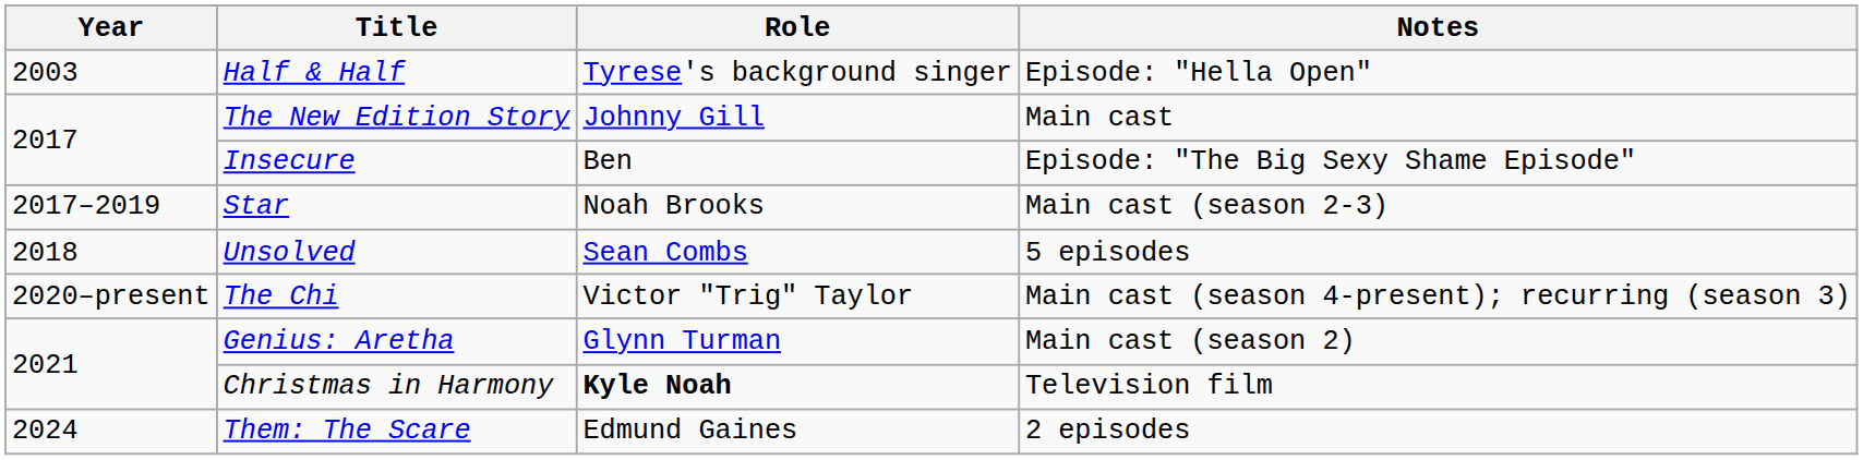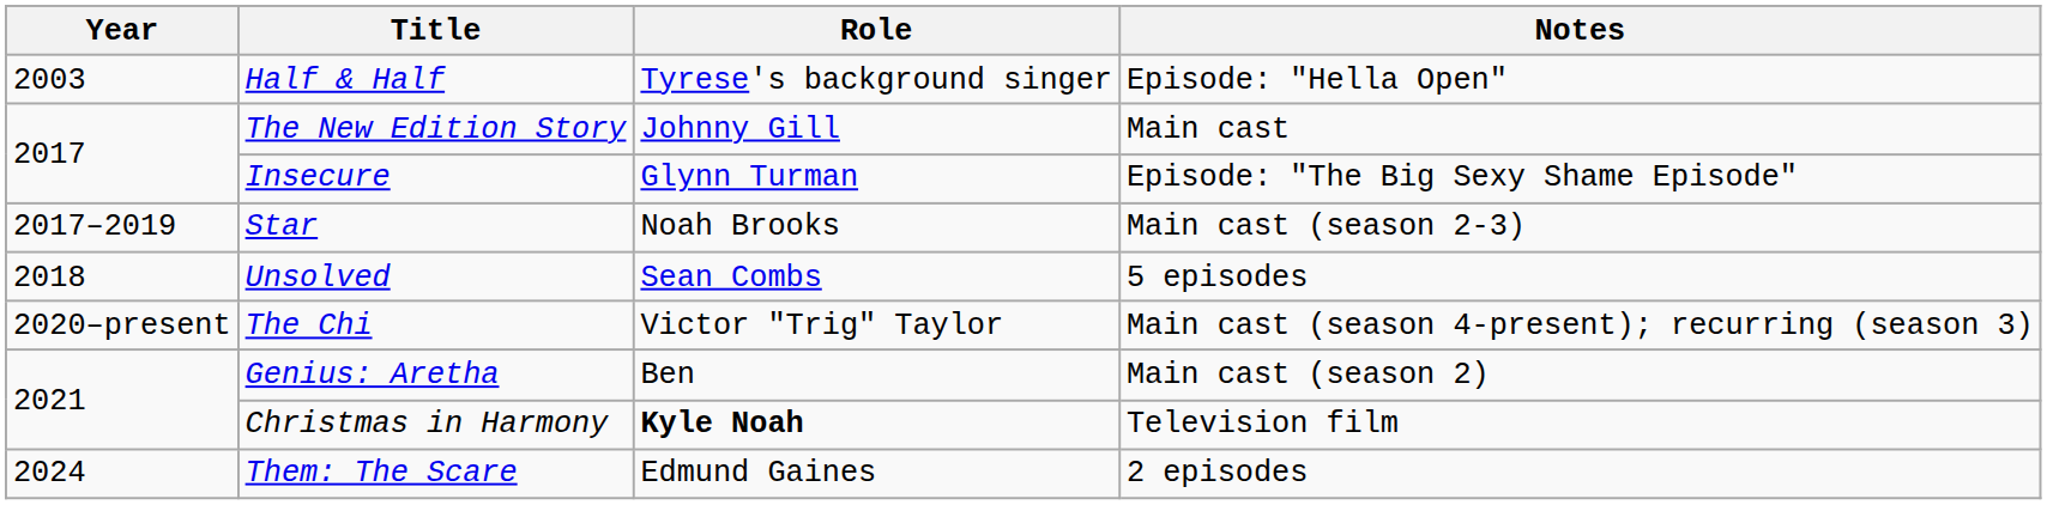 <table class="wikitable sortable">
 <tr>
 <th>Year</th>
 <th>Title</th>
 <th>Role</th>
 <th class="unsortable">Notes</th>
 </tr>
 <tr>
 <td>2003</td>
 <td><em><a href='#'>Half & Half</a></em></td>
 <td><a href='#'>Tyrese</a>'s background singer</td>
 <td>Episode: "Hella Open"</td>
 </tr>
 <tr>
 <td rowspan="2">2017</td>
 <td><em><a href='#'>The New Edition Story</a></em></td>
 <td><a href='#'>Johnny Gill</a></td>
 <td>Main cast</td>
 </tr>
 <tr>
 <td><em><a href='#'>Insecure</a></em></td>
-<td>Ben</td>
+<td><a href='#'>Glynn Turman</a></td>
 <td>Episode: "The Big Sexy Shame Episode"</td>
 </tr>
 <tr>
 <td>2017–2019</td>
 <td><em><a href='#'>Star</a></em></td>
 <td>Noah Brooks</td>
 <td>Main cast (season 2-3)</td>
 </tr>
 <tr>
 <td>2018</td>
 <td><em><a href='#'>Unsolved</a></em></td>
 <td><a href='#'>Sean Combs</a></td>
 <td>5 episodes</td>
 </tr>
 <tr>
 <td>2020–present</td>
 <td><em><a href='#'>The Chi</a></em></td>
 <td>Victor "Trig" Taylor</td>
 <td>Main cast (season 4-present); recurring (season 3)</td>
 </tr>
 <tr>
 <td rowspan="2">2021</td>
 <td><em><a href='#'>Genius: Aretha</a></em></td>
-<td><a href='#'>Glynn Turman</a></td>
+<td>Ben</td>
 <td>Main cast (season 2)</td>
 </tr>
 <tr>
 <td><em>Christmas in Harmony</em></td>
 <td><strong>Kyle Noah</strong></td>
 <td>Television film</td>
 </tr>
 <tr>
 <td>2024</td>
 <td><em><a href='#'>Them: The Scare</a></em></td>
 <td>Edmund Gaines</td>
 <td>2 episodes</td>
 </tr>
 </table>
